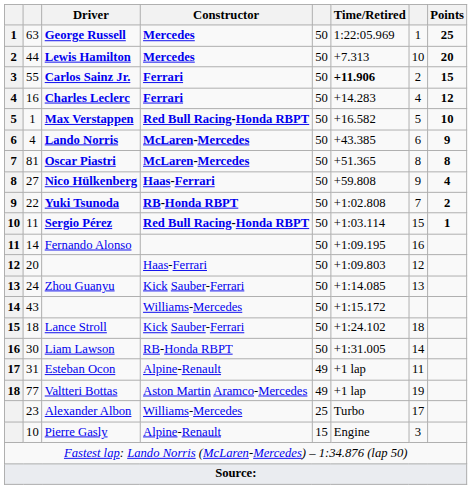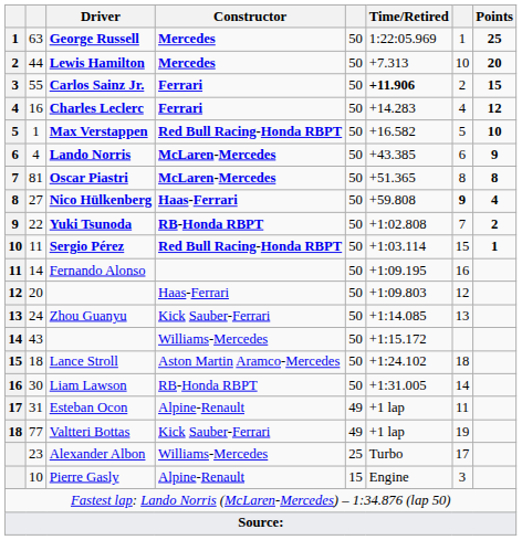 <table class="wikitable sortable" style="font-size: 85%;">
 <tr>
 <th scope="col"></th>
 <th scope="col"></th>
 <th scope="col">Driver</th>
 <th scope="col">Constructor</th>
 <th scope="col" class="unsortable"></th>
 <th scope="col" class="unsortable">Time/Retired</th>
 <th scope="col"></th>
 <th scope="col">Points</th>
 </tr>
 <tr>
 <th>1</th>
 <td align="center">63</td>
 <td data-sort-value="RUS"> <strong><a href='#'>George Russell</a></strong></td>
 <td><strong><a href='#'>Mercedes</a></strong></td>
 <td>50</td>
 <td>1:22:05.969</td>
 <td align="center">1</td>
 <td align="center"><strong>25</strong></td>
 </tr>
 <tr>
 <th>2</th>
 <td align="center">44</td>
 <td data-sort-value="HAM"> <strong><a href='#'>Lewis Hamilton</a></strong></td>
 <td><strong><a href='#'>Mercedes</a></strong></td>
 <td>50</td>
 <td>+7.313</td>
 <td align="center">10</td>
 <td align="center"><strong>20</strong></td>
 </tr>
 <tr>
 <th>3</th>
 <td align="center">55</td>
 <td data-sort-value="SAI"> <strong><a href='#'>Carlos Sainz Jr.</a></strong></td>
 <td><strong><a href='#'>Ferrari</a></strong></td>
 <td>50</td>
 <td><strong>+11.906</strong></td>
 <td align="center">2</td>
 <td align="center"><strong>15</strong></td>
 </tr>
 <tr>
 <th>4</th>
 <td align="center">16</td>
 <td data-sort-value="LEC"> <strong><a href='#'>Charles Leclerc</a></strong></td>
 <td><strong><a href='#'>Ferrari</a></strong></td>
 <td>50</td>
 <td>+14.283</td>
 <td align="center">4</td>
 <td align="center"><strong>12</strong></td>
 </tr>
 <tr>
 <th>5</th>
 <td align="center">1</td>
 <td data-sort-value="VER"> <strong><a href='#'>Max Verstappen</a></strong></td>
 <td><strong><a href='#'>Red Bull Racing</a>-<a href='#'>Honda RBPT</a></strong></td>
 <td>50</td>
 <td>+16.582</td>
 <td align="center">5</td>
 <td align="center"><strong>10</strong></td>
 </tr>
 <tr>
 <th>6</th>
 <td align="center">4</td>
 <td data-sort-value="NOR"> <strong><a href='#'>Lando Norris</a></strong></td>
 <td><strong><a href='#'>McLaren</a>-<a href='#'>Mercedes</a></strong></td>
 <td>50</td>
 <td>+43.385</td>
 <td align="center">6</td>
 <td align="center"><strong>9</strong></td>
 </tr>
 <tr>
 <th>7</th>
 <td align="center">81</td>
 <td data-sort-value="PIA"> <strong><a href='#'>Oscar Piastri</a></strong></td>
 <td><strong><a href='#'>McLaren</a>-<a href='#'>Mercedes</a></strong></td>
 <td>50</td>
 <td>+51.365</td>
 <td align="center">8</td>
 <td align="center"><strong>8</strong></td>
 </tr>
 <tr>
 <th>8</th>
 <td align="center">27</td>
 <td data-sort-value="HUL"> <strong><a href='#'>Nico Hülkenberg</a></strong></td>
 <td><strong><a href='#'>Haas</a>-<a href='#'>Ferrari</a></strong></td>
 <td>50</td>
 <td>+59.808</td>
-<td align="center">9</td>
+<td align="center"><strong>9</strong></td>
 <td align="center"><strong>4</strong></td>
 </tr>
 <tr>
 <th>9</th>
 <td align="center">22</td>
 <td data-sort-value="TSU"> <strong><a href='#'>Yuki Tsunoda</a></strong></td>
 <td><strong><a href='#'>RB</a>-<a href='#'>Honda RBPT</a></strong></td>
 <td>50</td>
 <td>+1:02.808</td>
 <td align="center">7</td>
 <td align="center"><strong>2</strong></td>
 </tr>
 <tr>
 <th>10</th>
 <td align="center">11</td>
 <td data-sort-value="PER"> <strong><a href='#'>Sergio Pérez</a></strong></td>
 <td><strong><a href='#'>Red Bull Racing</a>-<a href='#'>Honda RBPT</a></strong></td>
 <td>50</td>
 <td>+1:03.114</td>
 <td align="center">15</td>
 <td align="center"><strong>1</strong></td>
 </tr>
 <tr>
 <th>11</th>
 <td align="center">14</td>
 <td data-sort-value="ALO"> <a href='#'>Fernando Alonso</a></td>
 <td></td>
 <td>50</td>
 <td>+1:09.195</td>
 <td align="center">16</td>
 <td></td>
 </tr>
 <tr>
 <th>12</th>
 <td align="center">20</td>
 <td data-sort-value="MAG"></td>
 <td><a href='#'>Haas</a>-<a href='#'>Ferrari</a></td>
 <td>50</td>
 <td>+1:09.803</td>
 <td align="center">12</td>
 <td></td>
 </tr>
 <tr>
 <th>13</th>
 <td align="center">24</td>
 <td data-sort-value="ZHO"> <a href='#'>Zhou Guanyu</a></td>
 <td><a href='#'>Kick</a> <a href='#'>Sauber</a>-<a href='#'>Ferrari</a></td>
 <td>50</td>
 <td>+1:14.085</td>
 <td align="center">13</td>
 <td></td>
 </tr>
 <tr>
 <th>14</th>
 <td align="center">43</td>
 <td data-sort-value="COL"></td>
 <td><a href='#'>Williams</a>-<a href='#'>Mercedes</a></td>
 <td>50</td>
 <td>+1:15.172</td>
 <td align="center"></td>
 <td></td>
 </tr>
 <tr>
 <th>15</th>
 <td align="center">18</td>
 <td data-sort-value="STR"> <a href='#'>Lance Stroll</a></td>
-<td><a href='#'>Kick</a> <a href='#'>Sauber</a>-<a href='#'>Ferrari</a></td>
+<td><a href='#'>Aston Martin</a> <a href='#'>Aramco</a>-<a href='#'>Mercedes</a></td>
 <td>50</td>
 <td>+1:24.102</td>
 <td align="center">18</td>
 <td></td>
 </tr>
 <tr>
 <th>16</th>
 <td align="center">30</td>
 <td data-sort-value="LAW"> <a href='#'>Liam Lawson</a></td>
 <td nowrap><a href='#'>RB</a>-<a href='#'>Honda RBPT</a></td>
 <td>50</td>
 <td>+1:31.005</td>
 <td align="center">14</td>
 <td></td>
 </tr>
 <tr>
 <th>17</th>
 <td align="center">31</td>
 <td data-sort-value="OCO"> <a href='#'>Esteban Ocon</a></td>
 <td><a href='#'>Alpine</a>-<a href='#'>Renault</a></td>
 <td>49</td>
 <td>+1 lap</td>
 <td align="center">11</td>
 <td></td>
 </tr>
 <tr>
 <th>18</th>
 <td align="center">77</td>
 <td data-sort-value="BOT"> <a href='#'>Valtteri Bottas</a></td>
-<td><a href='#'>Aston Martin</a> <a href='#'>Aramco</a>-<a href='#'>Mercedes</a></td>
+<td><a href='#'>Kick</a> <a href='#'>Sauber</a>-<a href='#'>Ferrari</a></td>
 <td>49</td>
 <td>+1 lap</td>
 <td align="center">19</td>
 <td></td>
 </tr>
 <tr>
 <th></th>
 <td align="center">23</td>
 <td data-sort-value="ALB"> <a href='#'>Alexander Albon</a></td>
 <td><a href='#'>Williams</a>-<a href='#'>Mercedes</a></td>
 <td>25</td>
 <td>Turbo</td>
 <td align="center">17</td>
 <td></td>
 </tr>
 <tr>
 <th></th>
 <td align="center">10</td>
 <td data-sort-value="GAS"> <a href='#'>Pierre Gasly</a></td>
 <td><a href='#'>Alpine</a>-<a href='#'>Renault</a></td>
 <td>15</td>
 <td>Engine</td>
 <td align="center">3</td>
 <td></td>
 </tr>
 <tr class="sortbottom">
 <td colspan="8" align="center"><em><a href='#'>Fastest lap</a>:</em>  <em><a href='#'>Lando Norris</a> (<a href='#'>McLaren</a>-<a href='#'>Mercedes</a>) – 1:34.876 (lap 50)</em></td>
 </tr>
 <tr class="sortbottom">
 <td colspan="8" style="background-color:#eaecf0;text-align:center"><strong>Source:</strong></td>
 </tr>
 </table>
